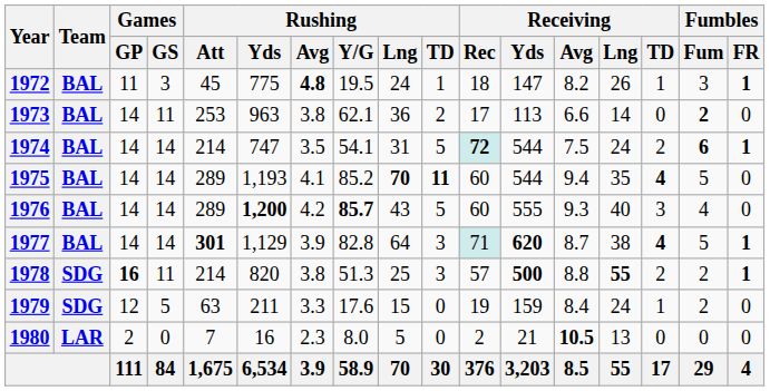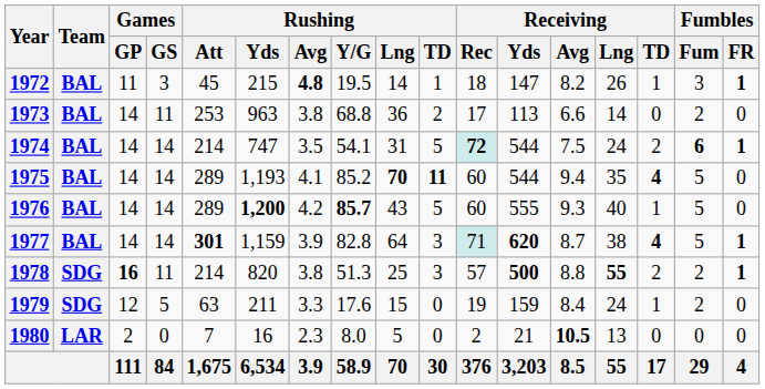 <table class= "wikitable" style="text-align:center;">
 <tr>
 <th rowspan="2">Year</th>
 <th rowspan="2">Team</th>
 <th colspan="2">Games</th>
 <th colspan="6">Rushing</th>
 <th colspan="5">Receiving</th>
 <th colspan="2">Fumbles</th>
 </tr>
 <tr>
 <th>GP</th>
 <th>GS</th>
 <th>Att</th>
 <th>Yds</th>
 <th>Avg</th>
 <th>Y/G</th>
 <th>Lng</th>
 <th>TD</th>
 <th>Rec</th>
 <th>Yds</th>
 <th>Avg</th>
 <th>Lng</th>
 <th>TD</th>
 <th>Fum</th>
 <th>FR</th>
 </tr>
 <tr>
 <th><a href='#'>1972</a></th>
 <th><a href='#'>BAL</a></th>
 <td>11</td>
 <td>3</td>
 <td>45</td>
-<td>775</td>
+<td>215</td>
 <td><strong>4.8</strong></td>
 <td>19.5</td>
-<td>24</td>
+<td>14</td>
 <td>1</td>
 <td>18</td>
 <td>147</td>
 <td>8.2</td>
 <td>26</td>
 <td>1</td>
 <td>3</td>
 <td><strong>1</strong></td>
 </tr>
 <tr>
 <th><a href='#'>1973</a></th>
 <th><a href='#'>BAL</a></th>
 <td>14</td>
 <td>11</td>
 <td>253</td>
 <td>963</td>
 <td>3.8</td>
-<td>62.1</td>
+<td>68.8</td>
 <td>36</td>
 <td>2</td>
 <td>17</td>
 <td>113</td>
 <td>6.6</td>
 <td>14</td>
 <td>0</td>
-<td><strong>2</strong></td>
+<td>2</td>
 <td>0</td>
 </tr>
 <tr>
 <th><a href='#'>1974</a></th>
 <th><a href='#'>BAL</a></th>
 <td>14</td>
 <td>14</td>
 <td>214</td>
 <td>747</td>
 <td>3.5</td>
 <td>54.1</td>
 <td>31</td>
 <td>5</td>
 <td style="background:#cfecec;"><strong>72</strong></td>
 <td>544</td>
 <td>7.5</td>
 <td>24</td>
 <td>2</td>
 <td><strong>6</strong></td>
 <td><strong>1</strong></td>
 </tr>
 <tr>
 <th><a href='#'>1975</a></th>
 <th><a href='#'>BAL</a></th>
 <td>14</td>
 <td>14</td>
 <td>289</td>
 <td>1,193</td>
 <td>4.1</td>
 <td>85.2</td>
 <td><strong>70</strong></td>
 <td><strong>11</strong></td>
 <td>60</td>
 <td>544</td>
 <td>9.4</td>
 <td>35</td>
 <td><strong>4</strong></td>
 <td>5</td>
 <td>0</td>
 </tr>
 <tr>
 <th><a href='#'>1976</a></th>
 <th><a href='#'>BAL</a></th>
 <td>14</td>
 <td>14</td>
 <td>289</td>
 <td><strong>1,200</strong></td>
 <td>4.2</td>
 <td><strong>85.7</strong></td>
 <td>43</td>
 <td>5</td>
 <td>60</td>
 <td>555</td>
 <td>9.3</td>
 <td>40</td>
-<td>3</td>
-<td>4</td>
+<td>1</td>
+<td>5</td>
 <td>0</td>
 </tr>
 <tr>
 <th><a href='#'>1977</a></th>
 <th><a href='#'>BAL</a></th>
 <td>14</td>
 <td>14</td>
 <td><strong>301</strong></td>
-<td>1,129</td>
+<td>1,159</td>
 <td>3.9</td>
 <td>82.8</td>
 <td>64</td>
 <td>3</td>
 <td style="background:#cfecec;">71</td>
 <td><strong>620</strong></td>
 <td>8.7</td>
 <td>38</td>
 <td><strong>4</strong></td>
 <td>5</td>
 <td><strong>1</strong></td>
 </tr>
 <tr>
 <th><a href='#'>1978</a></th>
 <th><a href='#'>SDG</a></th>
 <td><strong>16</strong></td>
 <td>11</td>
 <td>214</td>
 <td>820</td>
 <td>3.8</td>
 <td>51.3</td>
 <td>25</td>
 <td>3</td>
 <td>57</td>
 <td><strong>500</strong></td>
 <td>8.8</td>
 <td><strong>55</strong></td>
 <td>2</td>
 <td>2</td>
 <td><strong>1</strong></td>
 </tr>
 <tr>
 <th><a href='#'>1979</a></th>
 <th><a href='#'>SDG</a></th>
 <td>12</td>
 <td>5</td>
 <td>63</td>
 <td>211</td>
 <td>3.3</td>
 <td>17.6</td>
 <td>15</td>
 <td>0</td>
 <td>19</td>
 <td>159</td>
 <td>8.4</td>
 <td>24</td>
 <td>1</td>
 <td>2</td>
 <td>0</td>
 </tr>
 <tr>
 <th><a href='#'>1980</a></th>
 <th><a href='#'>LAR</a></th>
 <td>2</td>
 <td>0</td>
 <td>7</td>
 <td>16</td>
 <td>2.3</td>
 <td>8.0</td>
 <td>5</td>
 <td>0</td>
 <td>2</td>
 <td>21</td>
 <td><strong>10.5</strong></td>
 <td>13</td>
 <td>0</td>
 <td>0</td>
 <td>0</td>
 </tr>
 <tr>
 <th colspan="2"></th>
 <th>111</th>
 <th>84</th>
 <th>1,675</th>
 <th>6,534</th>
 <th>3.9</th>
 <th>58.9</th>
 <th>70</th>
 <th>30</th>
 <th>376</th>
 <th>3,203</th>
 <th>8.5</th>
 <th>55</th>
 <th>17</th>
 <th>29</th>
 <th>4</th>
 </tr>
 </table>
